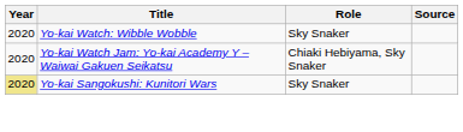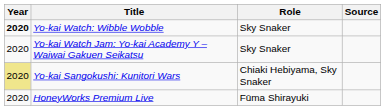 <table class="wikitable sortable plainrowheaders">
 <tr>
 <th>Year</th>
 <th>Title</th>
 <th>Role</th>
 <th class="unsortable">Source</th>
 </tr>
 <tr>
-<td>2020</td>
+<td><strong>2020</strong></td>
 <td><em><a href='#'>Yo-kai Watch: Wibble Wobble</a></em></td>
 <td>Sky Snaker</td>
 <td></td>
 </tr>
 <tr>
 <td>2020</td>
 <td><em><a href='#'>Yo-kai Watch Jam: Yo-kai Academy Y – Waiwai Gakuen Seikatsu</a></em></td>
-<td>Chiaki Hebiyama, Sky Snaker</td>
+<td>Sky Snaker</td>
 <td></td>
 </tr>
 <tr>
 <td style="background: khaki;">2020</td>
 <td><em><a href='#'>Yo-kai Sangokushi: Kunitori Wars</a></em></td>
-<td>Sky Snaker</td>
+<td>Chiaki Hebiyama, Sky Snaker</td>
+<td></td>
+</tr>
+<tr>
+<td>2020</td>
+<td><em><a href='#'>HoneyWorks Premium Live</a></em></td>
+<td>Fūma Shirayuki</td>
 <td></td>
 </tr>
 </table>
